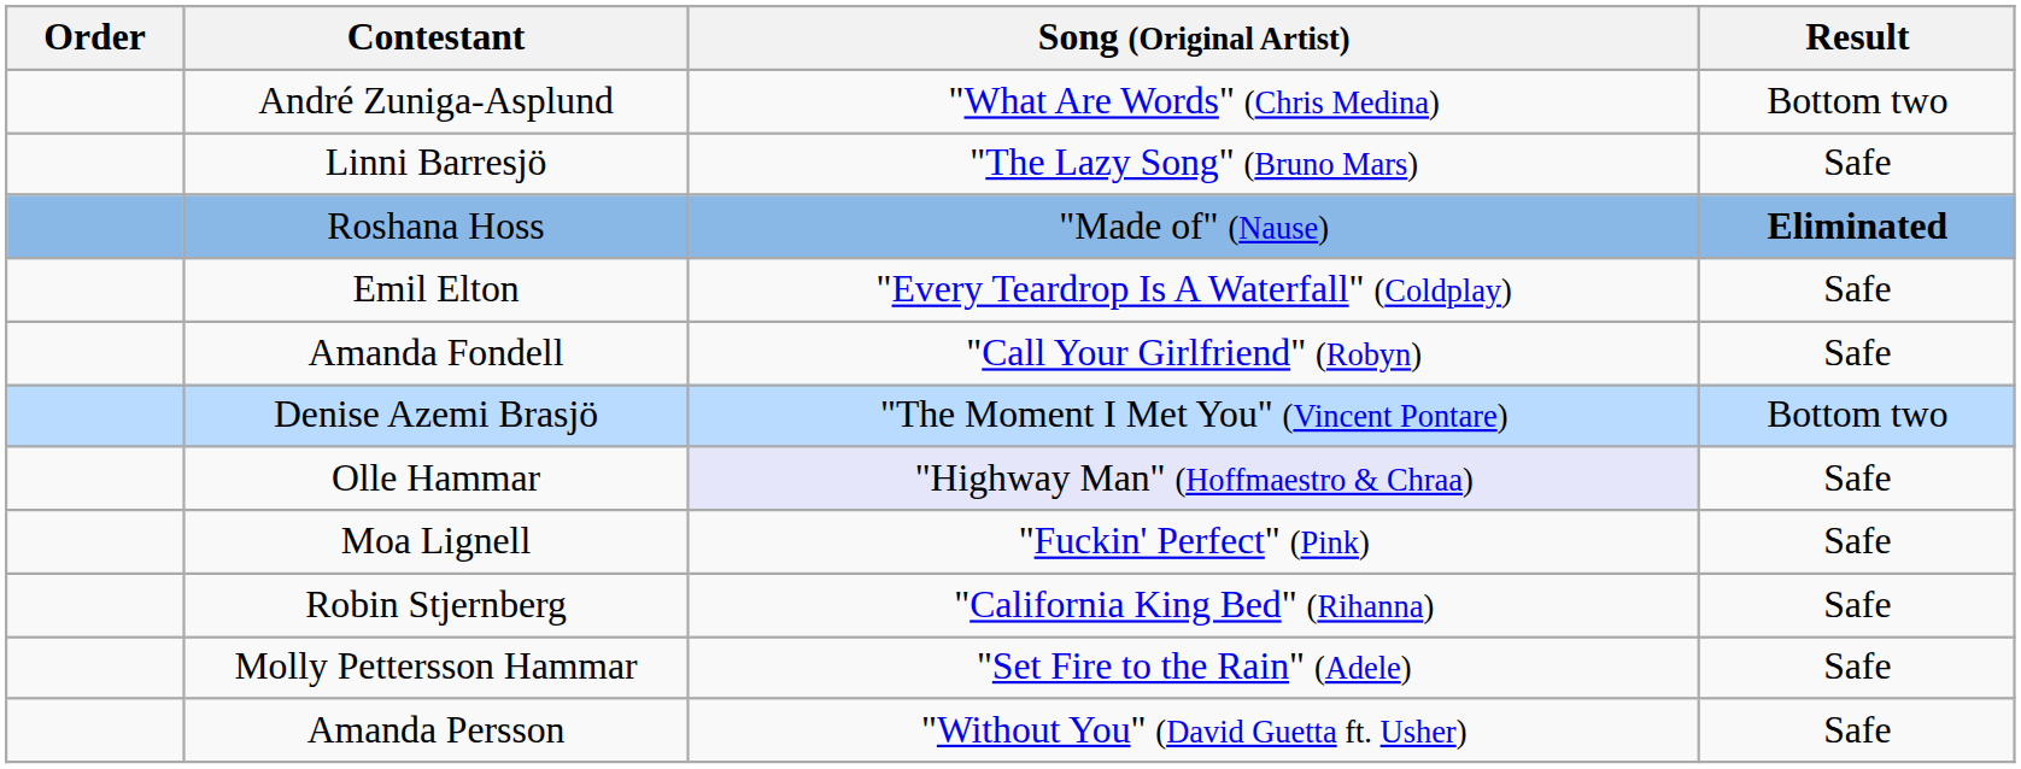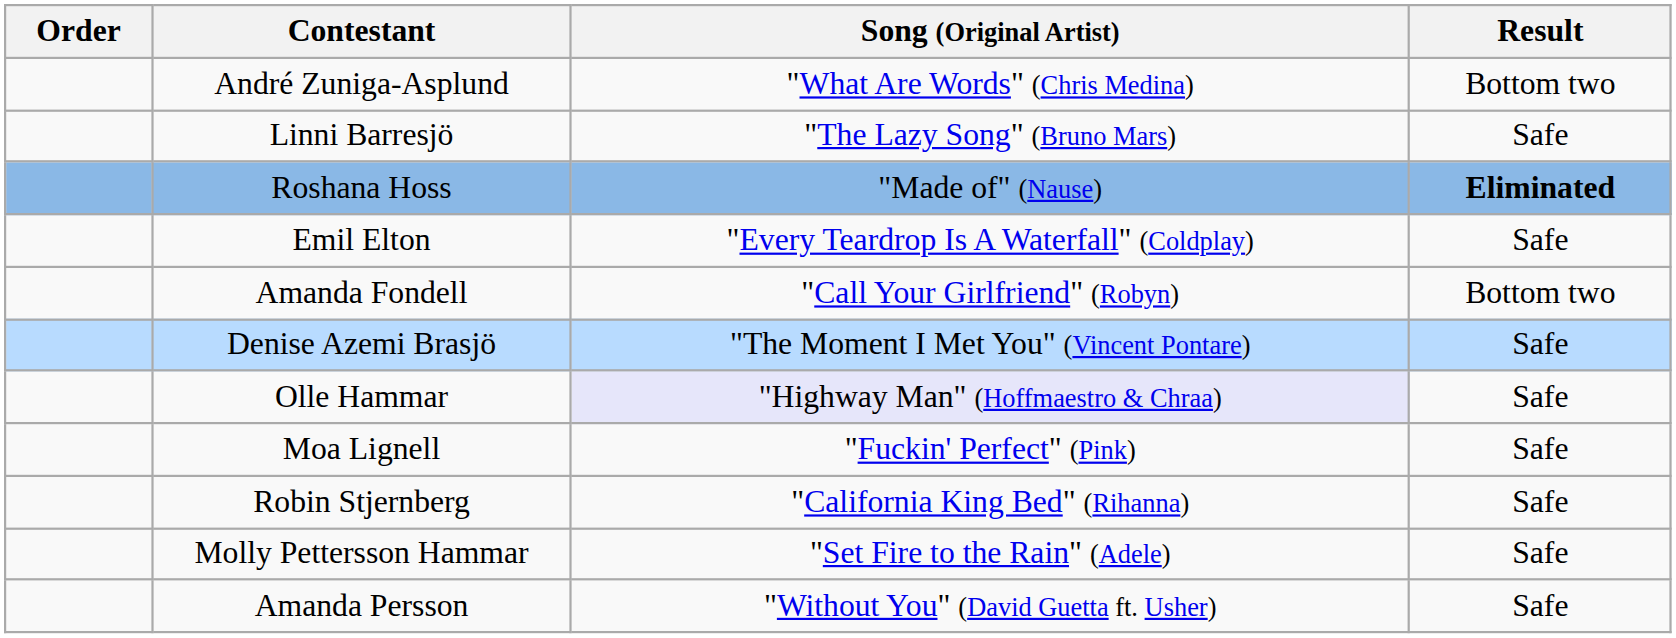 <table class="wikitable" style="font-size:90%; width:60%; text-align: center;">
 <tr>
 <th style="width:05%;">Order</th>
 <th style="width:16%;">Contestant</th>
 <th style="width:32%;">Song <small>(Original Artist)</small></th>
 <th style="width:10%;">Result</th>
 </tr>
 <tr>
 <td></td>
 <td>André Zuniga-Asplund</td>
 <td>"<a href='#'>What Are Words</a>" <small>(<a href='#'>Chris Medina</a>)</small></td>
 <td>Bottom two</td>
 </tr>
 <tr>
 <td></td>
 <td>Linni Barresjö</td>
 <td>"<a href='#'>The Lazy Song</a>" <small>(<a href='#'>Bruno Mars</a>)</small></td>
 <td>Safe</td>
 </tr>
 <tr style="background:#8ab8e6;">
 <td></td>
 <td>Roshana Hoss</td>
 <td>"Made of" <small>(<a href='#'>Nause</a>)</small></td>
 <td><strong>Eliminated</strong></td>
 </tr>
 <tr>
 <td></td>
 <td>Emil Elton</td>
 <td>"<a href='#'>Every Teardrop Is A Waterfall</a>" <small>(<a href='#'>Coldplay</a>)</small></td>
 <td>Safe</td>
 </tr>
 <tr>
 <td></td>
 <td>Amanda Fondell</td>
 <td>"<a href='#'>Call Your Girlfriend</a>" <small>(<a href='#'>Robyn</a>)</small></td>
-<td>Safe</td>
+<td>Bottom two</td>
 </tr>
 <tr style="background:#b8dbff;">
 <td></td>
 <td>Denise Azemi Brasjö</td>
 <td>"The Moment I Met You" <small>(<a href='#'>Vincent Pontare</a>)</small></td>
-<td>Bottom two</td>
+<td>Safe</td>
 </tr>
 <tr>
 <td></td>
 <td>Olle Hammar</td>
 <td style="background: lavender;">"Highway Man" <small>(<a href='#'>Hoffmaestro & Chraa</a>)</small></td>
 <td>Safe</td>
 </tr>
 <tr>
 <td></td>
 <td>Moa Lignell</td>
 <td>"<a href='#'>Fuckin' Perfect</a>" <small>(<a href='#'>Pink</a>)</small></td>
 <td>Safe</td>
 </tr>
 <tr>
 <td></td>
 <td>Robin Stjernberg</td>
 <td>"<a href='#'>California King Bed</a>" <small>(<a href='#'>Rihanna</a>)</small></td>
 <td>Safe</td>
 </tr>
 <tr>
 <td></td>
 <td>Molly Pettersson Hammar</td>
 <td>"<a href='#'>Set Fire to the Rain</a>" <small>(<a href='#'>Adele</a>)</small></td>
 <td>Safe</td>
 </tr>
 <tr>
 <td></td>
 <td>Amanda Persson</td>
 <td>"<a href='#'>Without You</a>" <small>(<a href='#'>David Guetta</a> ft. <a href='#'>Usher</a>)</small></td>
 <td>Safe</td>
 </tr>
 </table>
